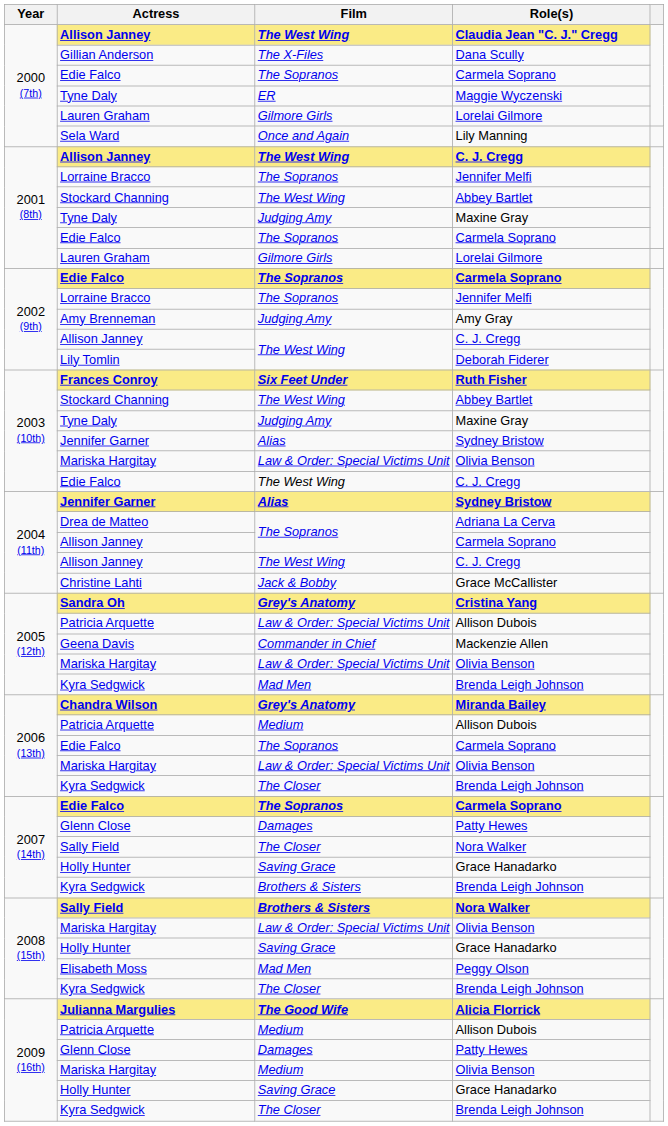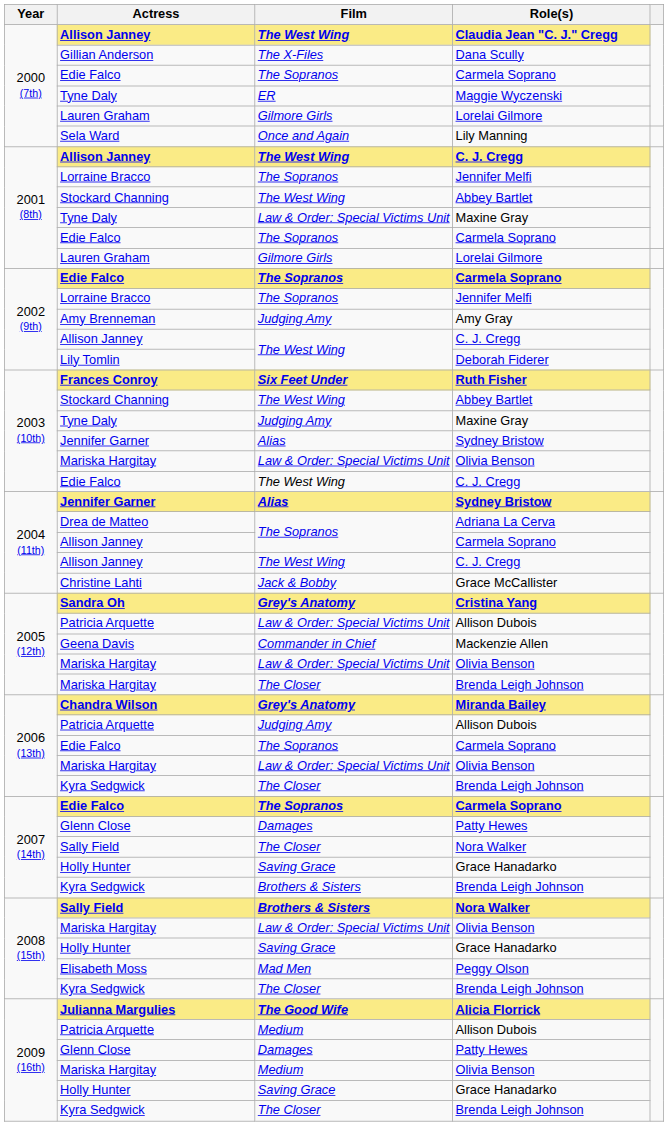 <table class="wikitable sortable" style="text-align:left;">
 <tr>
 <th scope="col" style="width:8%;">Year</th>
 <th scope="col" style="width:30%;">Actress</th>
 <th scope="col" style="width:30%;">Film</th>
 <th scope="col" style="width:30%;">Role(s)</th>
 <th class=unsortable><strong></strong></th>
 </tr>
 <tr>
 <td rowspan="6" align="center">2000<br><small><a href='#'>(7th)</a> </small></td>
 <td style="background:#FAEB86;"><strong><a href='#'>Allison Janney</a></strong></td>
 <td style="background:#FAEB86;"><strong><em><a href='#'>The West Wing</a></em></strong></td>
 <td style="background:#FAEB86;"><strong><a href='#'>Claudia Jean "C. J." Cregg</a></strong></td>
 <td rowspan=5></td>
 </tr>
 <tr>
 <td><a href='#'>Gillian Anderson</a></td>
 <td><em><a href='#'>The X-Files</a></em></td>
 <td><a href='#'>Dana Scully</a></td>
 </tr>
 <tr>
 <td><a href='#'>Edie Falco</a></td>
 <td><em><a href='#'>The Sopranos</a></em></td>
 <td><a href='#'>Carmela Soprano</a></td>
 </tr>
 <tr>
 <td><a href='#'>Tyne Daly</a></td>
 <td><em><a href='#'>ER</a></em></td>
 <td><a href='#'>Maggie Wyczenski</a></td>
 </tr>
 <tr>
 <td><a href='#'>Lauren Graham</a></td>
 <td><em><a href='#'>Gilmore Girls</a></em></td>
 <td><a href='#'>Lorelai Gilmore</a></td>
 </tr>
 <tr>
 <td><a href='#'>Sela Ward</a></td>
 <td><em><a href='#'>Once and Again</a></em></td>
 <td>Lily Manning</td>
 </tr>
 <tr>
 <td rowspan="6" align="center">2001<br><small><a href='#'>(8th)</a> </small></td>
 <td style="background:#FAEB86;"><strong><a href='#'>Allison Janney</a></strong></td>
 <td style="background:#FAEB86;"><strong><em><a href='#'>The West Wing</a></em></strong></td>
 <td style="background:#FAEB86;"><strong><a href='#'>C. J. Cregg</a></strong></td>
 <td rowspan=5></td>
 </tr>
 <tr>
 <td><a href='#'>Lorraine Bracco</a></td>
 <td><em><a href='#'>The Sopranos</a></em></td>
 <td><a href='#'>Jennifer Melfi</a></td>
 </tr>
 <tr>
 <td><a href='#'>Stockard Channing</a></td>
 <td><em><a href='#'>The West Wing</a></em></td>
 <td><a href='#'>Abbey Bartlet</a></td>
 </tr>
 <tr>
 <td><a href='#'>Tyne Daly</a></td>
-<td><em><a href='#'>Judging Amy</a></em></td>
+<td><em><a href='#'>Law & Order: Special Victims Unit</a></em></td>
 <td>Maxine Gray</td>
 </tr>
 <tr>
 <td><a href='#'>Edie Falco</a></td>
 <td><em><a href='#'>The Sopranos</a></em></td>
 <td><a href='#'>Carmela Soprano</a></td>
 </tr>
 <tr>
 <td><a href='#'>Lauren Graham</a></td>
 <td><em><a href='#'>Gilmore Girls</a></em></td>
 <td><a href='#'>Lorelai Gilmore</a></td>
 </tr>
 <tr>
 <td rowspan="5" align="center">2002<br><small><a href='#'>(9th)</a> </small></td>
 <td style="background:#FAEB86;"><strong><a href='#'>Edie Falco</a></strong></td>
 <td style="background:#FAEB86;"><strong><em><a href='#'>The Sopranos</a></em></strong></td>
 <td style="background:#FAEB86;"><strong><a href='#'>Carmela Soprano</a></strong></td>
 <td rowspan=5></td>
 </tr>
 <tr>
 <td><a href='#'>Lorraine Bracco</a></td>
 <td><em><a href='#'>The Sopranos</a></em></td>
 <td><a href='#'>Jennifer Melfi</a></td>
 </tr>
 <tr>
 <td><a href='#'>Amy Brenneman</a></td>
 <td><em><a href='#'>Judging Amy</a></em></td>
 <td>Amy Gray</td>
 </tr>
 <tr>
 <td><a href='#'>Allison Janney</a></td>
 <td rowspan="2"><em><a href='#'>The West Wing</a></em></td>
 <td><a href='#'>C. J. Cregg</a></td>
 </tr>
 <tr>
 <td><a href='#'>Lily Tomlin</a></td>
 <td><a href='#'>Deborah Fiderer</a></td>
 </tr>
 <tr>
 <td rowspan="6" align="center">2003<br><small><a href='#'>(10th)</a> </small></td>
 <td style="background:#FAEB86;"><strong><a href='#'>Frances Conroy</a></strong></td>
 <td style="background:#FAEB86;"><strong><em><a href='#'>Six Feet Under</a></em></strong></td>
 <td style="background:#FAEB86;"><strong><a href='#'>Ruth Fisher</a></strong></td>
 <td rowspan=6></td>
 </tr>
 <tr>
 <td><a href='#'>Stockard Channing</a></td>
 <td><em><a href='#'>The West Wing</a></em></td>
 <td><a href='#'>Abbey Bartlet</a></td>
 </tr>
 <tr>
 <td><a href='#'>Tyne Daly</a></td>
 <td><em><a href='#'>Judging Amy</a></em></td>
 <td>Maxine Gray</td>
 </tr>
 <tr>
 <td><a href='#'>Jennifer Garner</a></td>
 <td><em><a href='#'>Alias</a></em></td>
 <td><a href='#'>Sydney Bristow</a></td>
 </tr>
 <tr>
 <td><a href='#'>Mariska Hargitay</a></td>
 <td><em><a href='#'>Law & Order: Special Victims Unit</a></em></td>
 <td><a href='#'>Olivia Benson</a></td>
 </tr>
 <tr>
 <td><a href='#'>Edie Falco</a></td>
 <td><em>The West Wing</em></td>
 <td><a href='#'>C. J. Cregg</a></td>
 </tr>
 <tr>
 <td rowspan="5" align="center">2004<br><small><a href='#'>(11th)</a> </small></td>
 <td style="background:#FAEB86;"><strong><a href='#'>Jennifer Garner</a></strong></td>
 <td style="background:#FAEB86;"><strong><em><a href='#'>Alias</a></em></strong></td>
 <td style="background:#FAEB86;"><strong><a href='#'>Sydney Bristow</a></strong></td>
 <td rowspan=5></td>
 </tr>
 <tr>
 <td><a href='#'>Drea de Matteo</a></td>
 <td rowspan="2"><em><a href='#'>The Sopranos</a></em></td>
 <td><a href='#'>Adriana La Cerva</a></td>
 </tr>
 <tr>
 <td><a href='#'>Allison Janney</a></td>
 <td><a href='#'>Carmela Soprano</a></td>
 </tr>
 <tr>
 <td><a href='#'>Allison Janney</a></td>
 <td><em><a href='#'>The West Wing</a></em></td>
 <td><a href='#'>C. J. Cregg</a></td>
 </tr>
 <tr>
 <td><a href='#'>Christine Lahti</a></td>
 <td><em><a href='#'>Jack & Bobby</a></em></td>
 <td>Grace McCallister</td>
 </tr>
 <tr>
 <td rowspan="5" align="center">2005<br><small><a href='#'>(12th)</a> </small></td>
 <td style="background:#FAEB86;"><strong><a href='#'>Sandra Oh</a></strong></td>
 <td style="background:#FAEB86;"><strong><em><a href='#'>Grey's Anatomy</a></em></strong></td>
 <td style="background:#FAEB86;"><strong><a href='#'>Cristina Yang</a></strong></td>
 <td rowspan=5></td>
 </tr>
 <tr>
 <td><a href='#'>Patricia Arquette</a></td>
 <td><em><a href='#'>Law & Order: Special Victims Unit</a></em></td>
 <td>Allison Dubois</td>
 </tr>
 <tr>
 <td><a href='#'>Geena Davis</a></td>
 <td><em><a href='#'>Commander in Chief</a></em></td>
 <td>Mackenzie Allen</td>
 </tr>
 <tr>
 <td><a href='#'>Mariska Hargitay</a></td>
 <td><em><a href='#'>Law & Order: Special Victims Unit</a></em></td>
 <td><a href='#'>Olivia Benson</a></td>
 </tr>
 <tr>
-<td><a href='#'>Kyra Sedgwick</a></td>
-<td><em><a href='#'>Mad Men</a></em></td>
+<td><a href='#'>Mariska Hargitay</a></td>
+<td><em><a href='#'>The Closer</a></em></td>
 <td><a href='#'>Brenda Leigh Johnson</a></td>
 </tr>
 <tr>
 <td rowspan="5" align="center">2006<br><small><a href='#'>(13th)</a> </small></td>
 <td style="background:#FAEB86;"><strong><a href='#'>Chandra Wilson</a></strong></td>
 <td style="background:#FAEB86;"><strong><em><a href='#'>Grey's Anatomy</a></em></strong></td>
 <td style="background:#FAEB86;"><strong><a href='#'>Miranda Bailey</a></strong></td>
 <td rowspan=5></td>
 </tr>
 <tr>
 <td><a href='#'>Patricia Arquette</a></td>
-<td><em><a href='#'>Medium</a></em></td>
+<td><em><a href='#'>Judging Amy</a></em></td>
 <td>Allison Dubois</td>
 </tr>
 <tr>
 <td><a href='#'>Edie Falco</a></td>
 <td><em><a href='#'>The Sopranos</a></em></td>
 <td><a href='#'>Carmela Soprano</a></td>
 </tr>
 <tr>
 <td><a href='#'>Mariska Hargitay</a></td>
 <td><em><a href='#'>Law & Order: Special Victims Unit</a></em></td>
 <td><a href='#'>Olivia Benson</a></td>
 </tr>
 <tr>
 <td><a href='#'>Kyra Sedgwick</a></td>
 <td><em><a href='#'>The Closer</a></em></td>
 <td><a href='#'>Brenda Leigh Johnson</a></td>
 </tr>
 <tr>
 <td rowspan="5" align="center">2007<br><small><a href='#'>(14th)</a> </small></td>
 <td style="background:#FAEB86;"><strong><a href='#'>Edie Falco</a></strong></td>
 <td style="background:#FAEB86;"><strong><em><a href='#'>The Sopranos</a></em></strong></td>
 <td style="background:#FAEB86;"><strong><a href='#'>Carmela Soprano</a></strong></td>
 <td rowspan=5></td>
 </tr>
 <tr>
 <td><a href='#'>Glenn Close</a></td>
 <td><em><a href='#'>Damages</a></em></td>
 <td><a href='#'>Patty Hewes</a></td>
 </tr>
 <tr>
 <td><a href='#'>Sally Field</a></td>
 <td><em><a href='#'>The Closer</a></em></td>
 <td><a href='#'>Nora Walker</a></td>
 </tr>
 <tr>
 <td><a href='#'>Holly Hunter</a></td>
 <td><em><a href='#'>Saving Grace</a></em></td>
 <td>Grace Hanadarko</td>
 </tr>
 <tr>
 <td><a href='#'>Kyra Sedgwick</a></td>
 <td><em><a href='#'>Brothers & Sisters</a></em></td>
 <td><a href='#'>Brenda Leigh Johnson</a></td>
 </tr>
 <tr>
 <td rowspan="5" align="center">2008<br><small><a href='#'>(15th)</a> </small></td>
 <td style="background:#FAEB86;"><strong><a href='#'>Sally Field</a></strong></td>
 <td style="background:#FAEB86;"><strong><em><a href='#'>Brothers & Sisters</a></em></strong></td>
 <td style="background:#FAEB86;"><strong><a href='#'>Nora Walker</a></strong></td>
 <td rowspan=5></td>
 </tr>
 <tr>
 <td><a href='#'>Mariska Hargitay</a></td>
 <td><em><a href='#'>Law & Order: Special Victims Unit</a></em></td>
 <td><a href='#'>Olivia Benson</a></td>
 </tr>
 <tr>
 <td><a href='#'>Holly Hunter</a></td>
 <td><em><a href='#'>Saving Grace</a></em></td>
 <td>Grace Hanadarko</td>
 </tr>
 <tr>
 <td><a href='#'>Elisabeth Moss</a></td>
 <td><em><a href='#'>Mad Men</a></em></td>
 <td><a href='#'>Peggy Olson</a></td>
 </tr>
 <tr>
 <td><a href='#'>Kyra Sedgwick</a></td>
 <td><em><a href='#'>The Closer</a></em></td>
 <td><a href='#'>Brenda Leigh Johnson</a></td>
 </tr>
 <tr>
 <td rowspan="6" align="center">2009<br><small><a href='#'>(16th)</a> </small></td>
 <td style="background:#FAEB86;"><strong><a href='#'>Julianna Margulies</a></strong></td>
 <td style="background:#FAEB86;"><strong><em><a href='#'>The Good Wife</a></em></strong></td>
 <td style="background:#FAEB86;"><strong><a href='#'>Alicia Florrick</a></strong></td>
 <td rowspan=6></td>
 </tr>
 <tr>
 <td><a href='#'>Patricia Arquette</a></td>
 <td><em><a href='#'>Medium</a></em></td>
 <td>Allison Dubois</td>
 </tr>
 <tr>
 <td><a href='#'>Glenn Close</a></td>
 <td><em><a href='#'>Damages</a></em></td>
 <td><a href='#'>Patty Hewes</a></td>
 </tr>
 <tr>
 <td><a href='#'>Mariska Hargitay</a></td>
 <td><em><a href='#'>Medium</a></em></td>
 <td><a href='#'>Olivia Benson</a></td>
 </tr>
 <tr>
 <td><a href='#'>Holly Hunter</a></td>
 <td><em><a href='#'>Saving Grace</a></em></td>
 <td>Grace Hanadarko</td>
 </tr>
 <tr>
 <td><a href='#'>Kyra Sedgwick</a></td>
 <td><em><a href='#'>The Closer</a></em></td>
 <td><a href='#'>Brenda Leigh Johnson</a></td>
 </tr>
 </table>
